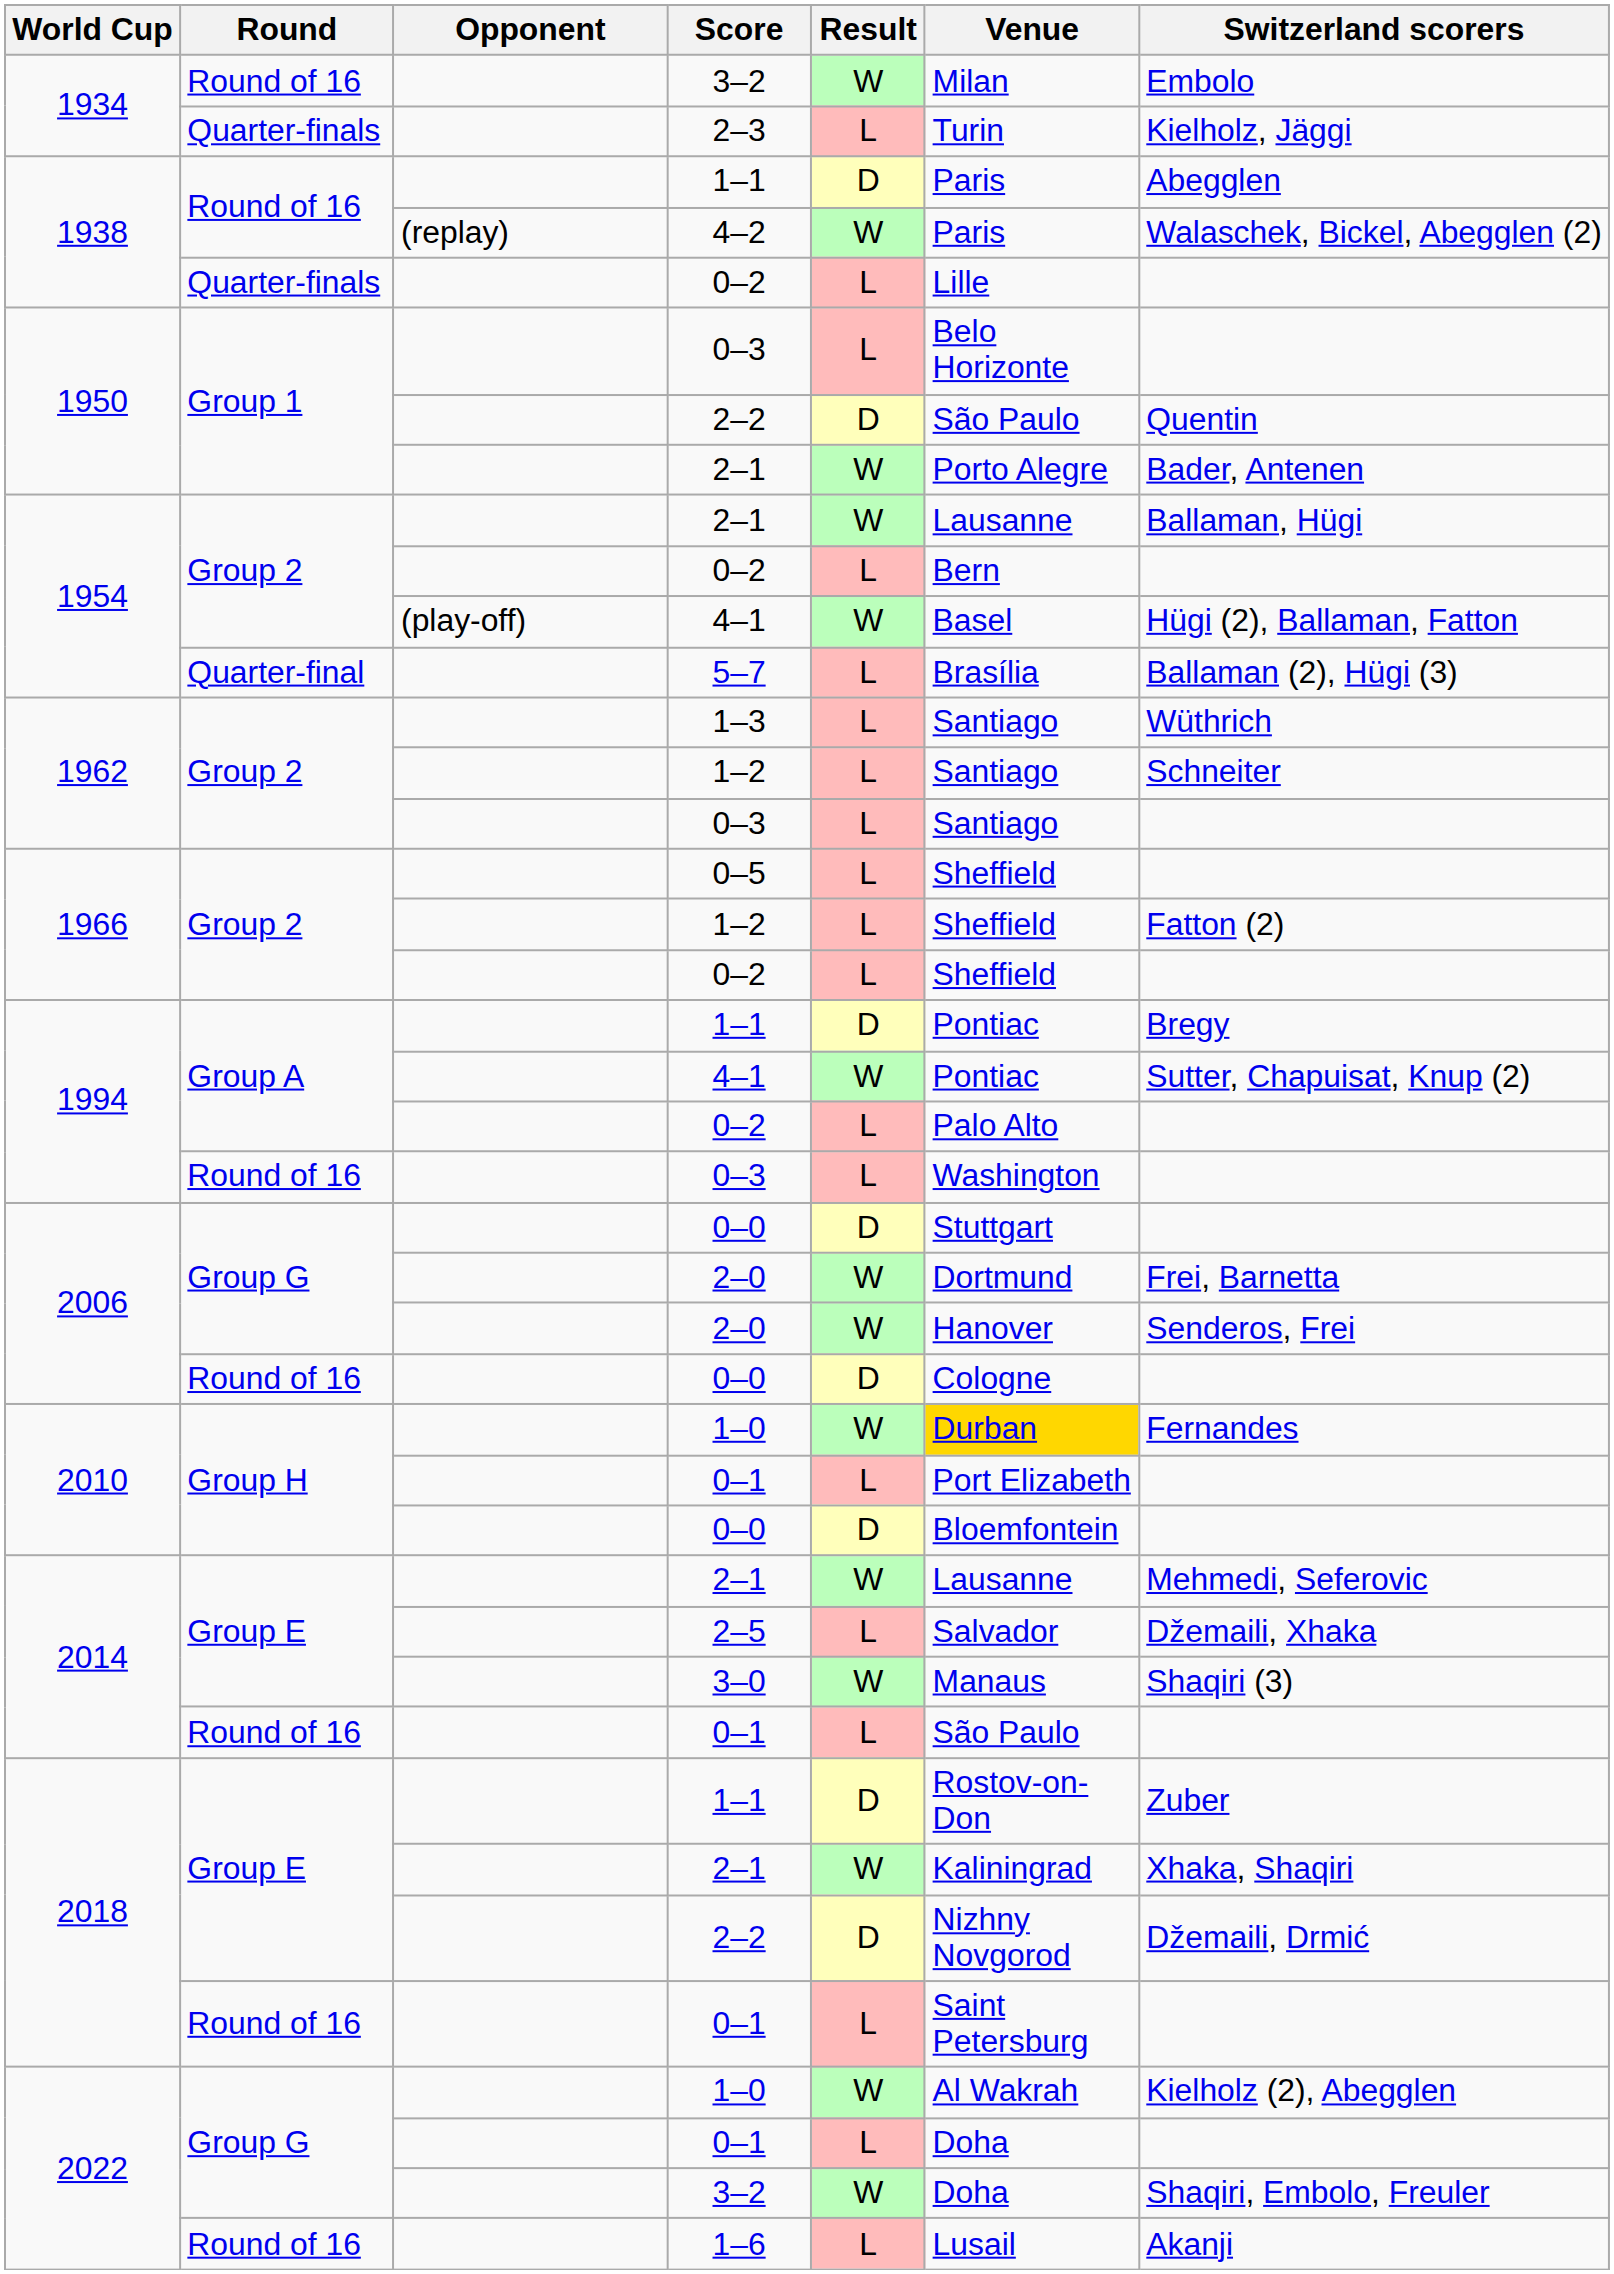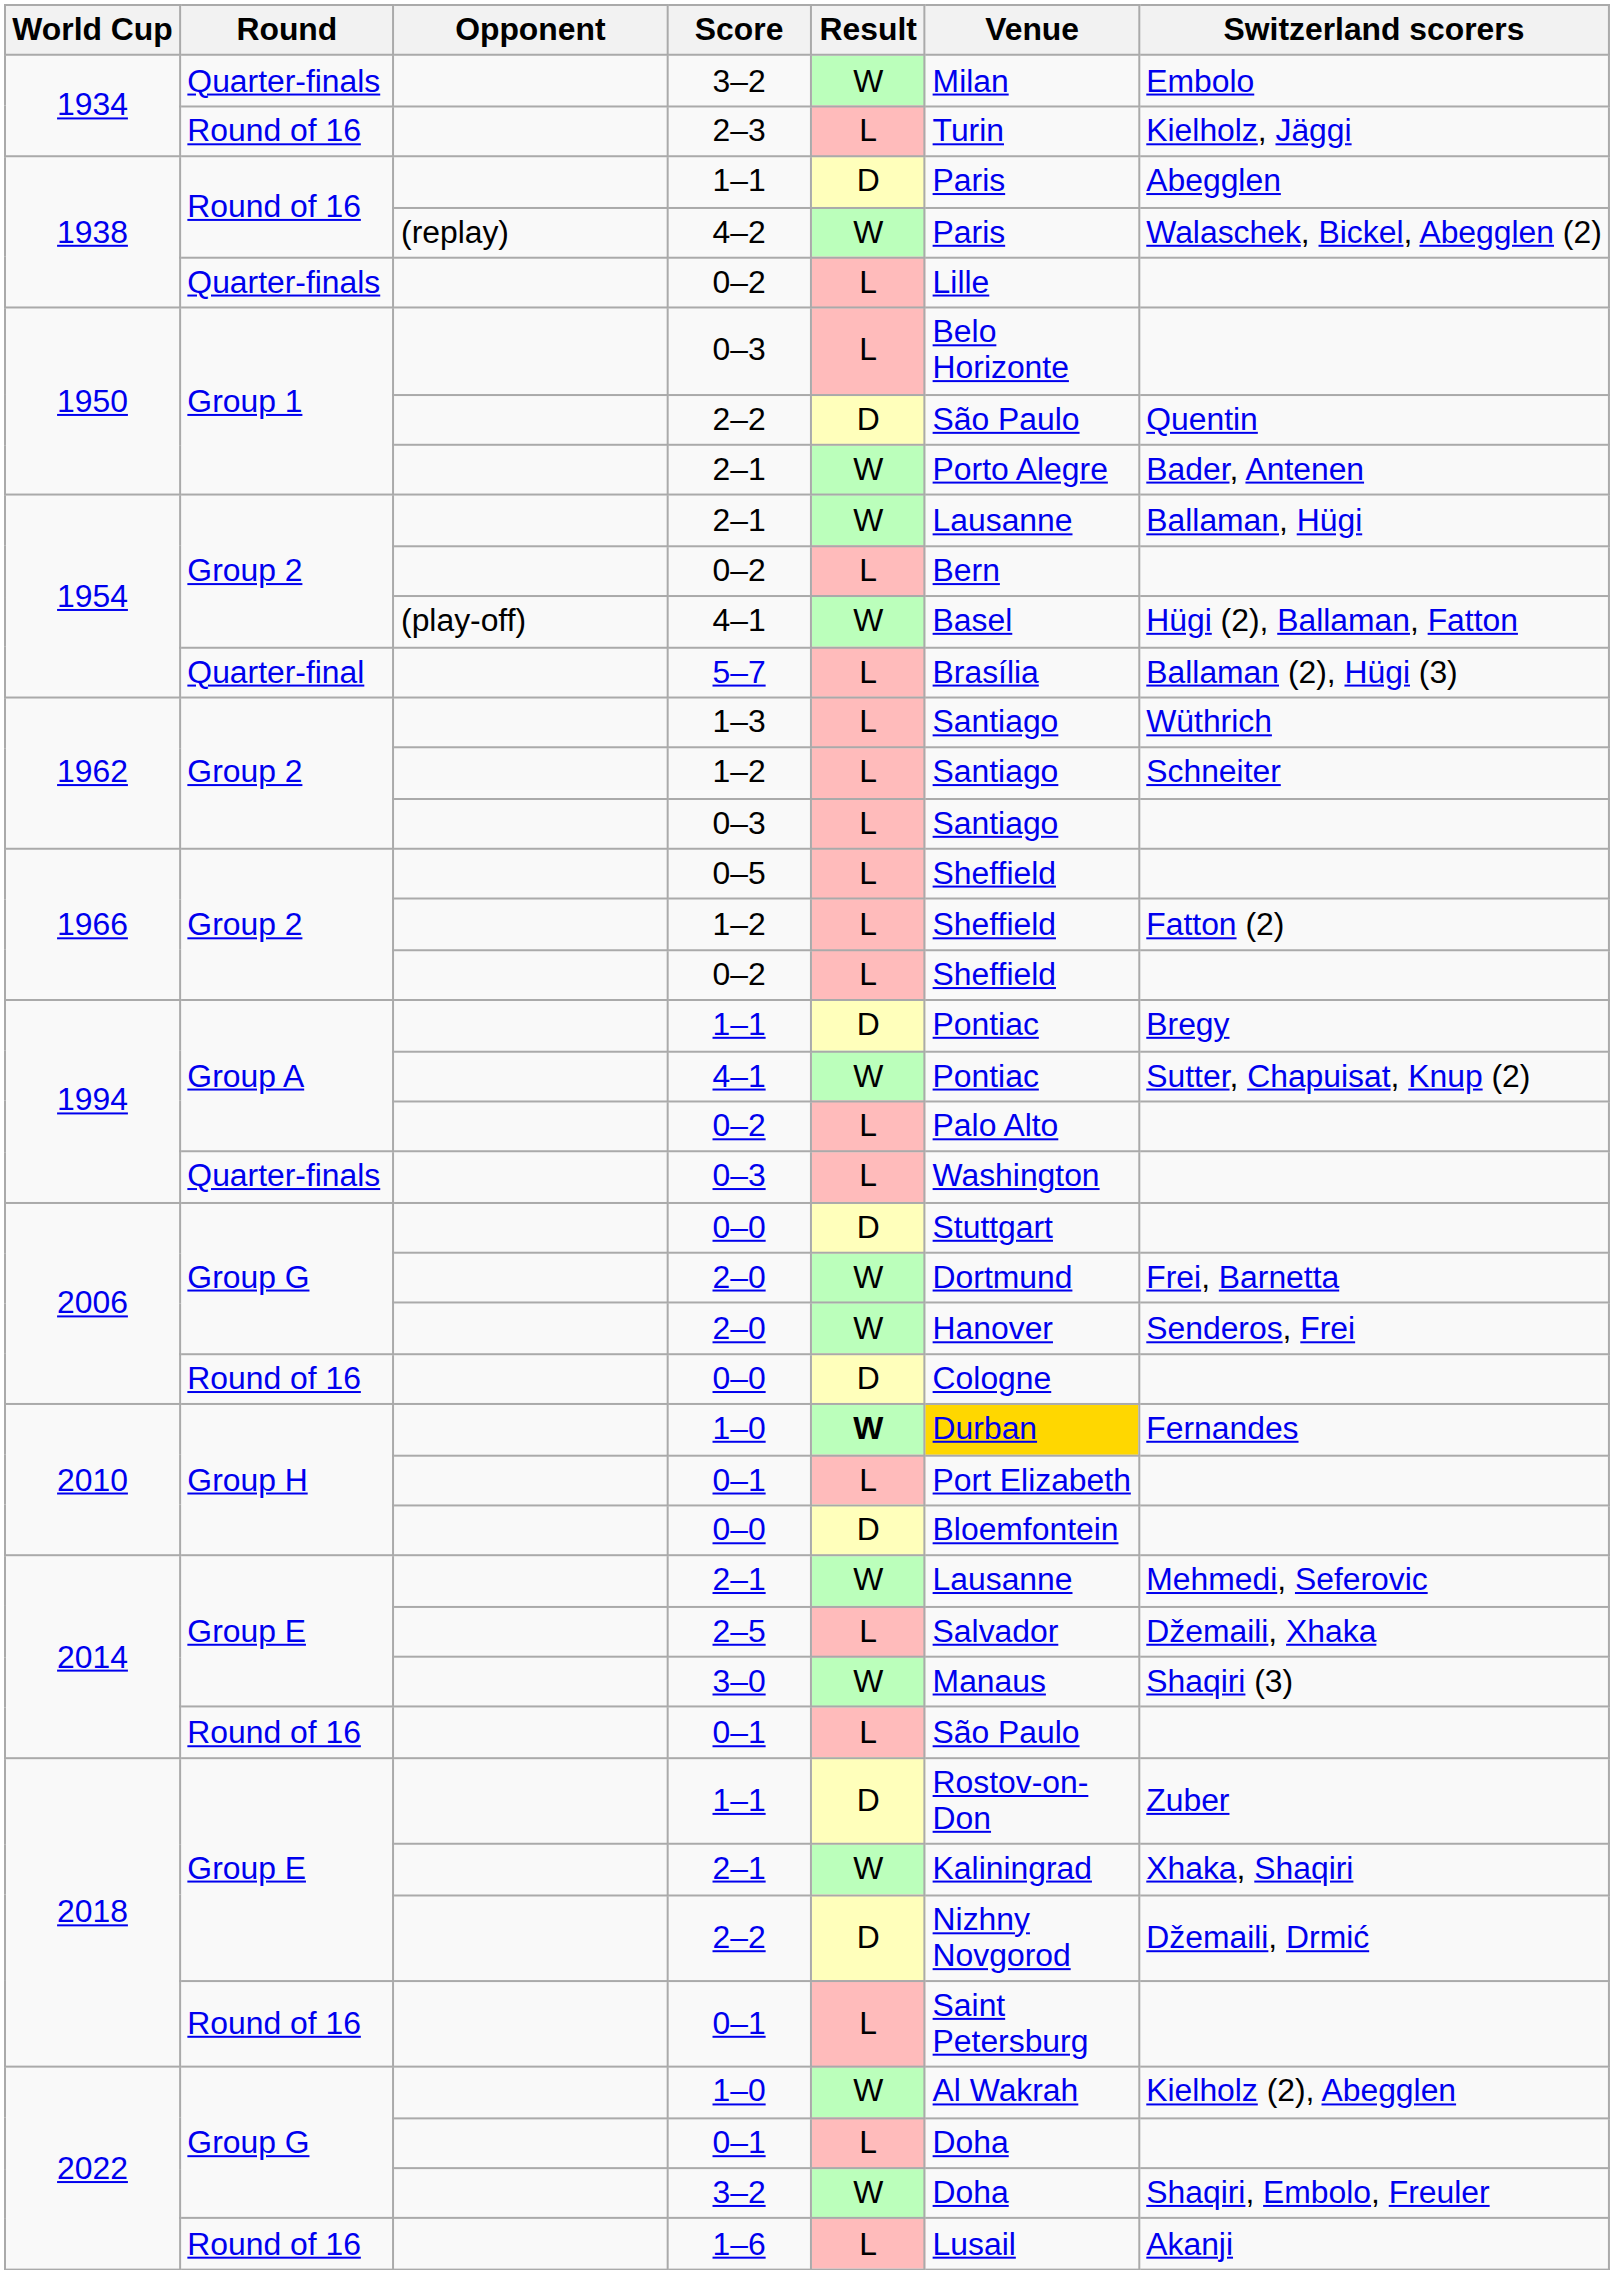 <table class="wikitable sortable" style="text-align:left;">
 <tr>
 <th>World Cup</th>
 <th width=100>Round</th>
 <th width=130>Opponent</th>
 <th width=65>Score</th>
 <th width=50>Result</th>
 <th width=100>Venue</th>
 <th>Switzerland scorers</th>
 </tr>
 <tr>
 <td rowspan="2" align=center><a href='#'>1934</a></td>
-<td><a href='#'>Round of 16</a></td>
+<td><a href='#'>Quarter-finals</a></td>
 <td></td>
 <td align=center>3–2</td>
 <td align=center bgcolor="#bbffbb">W</td>
 <td><a href='#'>Milan</a></td>
 <td><a href='#'>Embolo</a></td>
 </tr>
 <tr>
-<td><a href='#'>Quarter-finals</a></td>
+<td><a href='#'>Round of 16</a></td>
 <td></td>
 <td align=center>2–3</td>
 <td align=center bgcolor="#ffbbbb">L</td>
 <td><a href='#'>Turin</a></td>
 <td><a href='#'>Kielholz</a>, <a href='#'>Jäggi</a></td>
 </tr>
 <tr>
 <td rowspan="3" align=center><a href='#'>1938</a></td>
 <td rowspan="2"><a href='#'>Round of 16</a></td>
 <td></td>
 <td align=center>1–1 </td>
 <td align=center bgcolor="#ffffbb">D</td>
 <td><a href='#'>Paris</a></td>
 <td><a href='#'>Abegglen</a></td>
 </tr>
 <tr>
 <td> (replay)</td>
 <td align=center>4–2</td>
 <td align=center bgcolor="#bbffbb">W</td>
 <td><a href='#'>Paris</a></td>
 <td><a href='#'>Walaschek</a>, <a href='#'>Bickel</a>, <a href='#'>Abegglen</a> (2)</td>
 </tr>
 <tr>
 <td><a href='#'>Quarter-finals</a></td>
 <td></td>
 <td align=center>0–2</td>
 <td align=center bgcolor="#ffbbbb">L</td>
 <td><a href='#'>Lille</a></td>
 <td></td>
 </tr>
 <tr>
 <td rowspan="3" align=center><a href='#'>1950</a></td>
 <td rowspan="3"><a href='#'>Group 1</a></td>
 <td></td>
 <td align=center>0–3</td>
 <td align=center bgcolor="#ffbbbb">L</td>
 <td><a href='#'>Belo Horizonte</a></td>
 <td></td>
 </tr>
 <tr>
 <td></td>
 <td align=center>2–2</td>
 <td align=center bgcolor="#ffffbb">D</td>
 <td><a href='#'>São Paulo</a></td>
 <td><a href='#'>Quentin</a></td>
 </tr>
 <tr>
 <td></td>
 <td align=center>2–1</td>
 <td align=center bgcolor="#bbffbb">W</td>
 <td><a href='#'>Porto Alegre</a></td>
 <td><a href='#'>Bader</a>, <a href='#'>Antenen</a></td>
 </tr>
 <tr>
 <td rowspan="4" align=center><a href='#'>1954</a></td>
 <td rowspan="3"><a href='#'>Group 2</a></td>
 <td></td>
 <td align=center>2–1</td>
 <td align=center bgcolor="#bbffbb">W</td>
 <td><a href='#'>Lausanne</a></td>
 <td><a href='#'>Ballaman</a>, <a href='#'>Hügi</a></td>
 </tr>
 <tr>
 <td></td>
 <td align=center>0–2</td>
 <td align=center bgcolor="#ffbbbb">L</td>
 <td><a href='#'>Bern</a></td>
 <td></td>
 </tr>
 <tr>
 <td> (play-off)</td>
 <td align=center>4–1</td>
 <td align=center bgcolor="#bbffbb">W</td>
 <td><a href='#'>Basel</a></td>
 <td><a href='#'>Hügi</a> (2), <a href='#'>Ballaman</a>, <a href='#'>Fatton</a></td>
 </tr>
 <tr>
 <td><a href='#'>Quarter-final</a></td>
 <td></td>
 <td align=center><a href='#'>5–7</a></td>
 <td align=center bgcolor="#ffbbbb">L</td>
 <td><a href='#'>Brasília</a></td>
 <td><a href='#'>Ballaman</a> (2), <a href='#'>Hügi</a> (3)</td>
 </tr>
 <tr>
 <td rowspan="3" align=center><a href='#'>1962</a></td>
 <td rowspan="3"><a href='#'>Group 2</a></td>
 <td></td>
 <td align=center>1–3</td>
 <td align=center bgcolor="#ffbbbb">L</td>
 <td><a href='#'>Santiago</a></td>
 <td><a href='#'>Wüthrich</a></td>
 </tr>
 <tr>
 <td></td>
 <td align=center>1–2</td>
 <td align=center bgcolor="#ffbbbb">L</td>
 <td><a href='#'>Santiago</a></td>
 <td><a href='#'>Schneiter</a></td>
 </tr>
 <tr>
 <td></td>
 <td align=center>0–3</td>
 <td align=center bgcolor="#ffbbbb">L</td>
 <td><a href='#'>Santiago</a></td>
 <td></td>
 </tr>
 <tr>
 <td rowspan="3" align=center><a href='#'>1966</a></td>
 <td rowspan="3"><a href='#'>Group 2</a></td>
 <td></td>
 <td align=center>0–5</td>
 <td align=center bgcolor="#ffbbbb">L</td>
 <td><a href='#'>Sheffield</a></td>
 <td></td>
 </tr>
 <tr>
 <td></td>
 <td align=center>1–2</td>
 <td align=center bgcolor="#ffbbbb">L</td>
 <td><a href='#'>Sheffield</a></td>
 <td><a href='#'>Fatton</a> (2)</td>
 </tr>
 <tr>
 <td></td>
 <td align=center>0–2</td>
 <td align=center bgcolor="#ffbbbb">L</td>
 <td><a href='#'>Sheffield</a></td>
 <td></td>
 </tr>
 <tr>
 <td rowspan="4" align=center><a href='#'>1994</a></td>
 <td rowspan="3"><a href='#'>Group A</a></td>
 <td></td>
 <td align=center><a href='#'>1–1</a></td>
 <td align=center bgcolor="#ffffbb">D</td>
 <td><a href='#'>Pontiac</a></td>
 <td><a href='#'>Bregy</a></td>
 </tr>
 <tr>
 <td></td>
 <td align=center><a href='#'>4–1</a></td>
 <td align=center bgcolor="#bbffbb">W</td>
 <td><a href='#'>Pontiac</a></td>
 <td><a href='#'>Sutter</a>, <a href='#'>Chapuisat</a>, <a href='#'>Knup</a> (2)</td>
 </tr>
 <tr>
 <td></td>
 <td align=center><a href='#'>0–2</a></td>
 <td align=center bgcolor="#ffbbbb">L</td>
 <td><a href='#'>Palo Alto</a></td>
 <td></td>
 </tr>
 <tr>
-<td><a href='#'>Round of 16</a></td>
+<td><a href='#'>Quarter-finals</a></td>
 <td></td>
 <td align=center><a href='#'>0–3</a></td>
 <td align=center bgcolor="#ffbbbb">L</td>
 <td><a href='#'>Washington</a></td>
 <td></td>
 </tr>
 <tr>
 <td rowspan="4" align=center><a href='#'>2006</a></td>
 <td rowspan="3"><a href='#'>Group G</a></td>
 <td></td>
 <td align=center><a href='#'>0–0</a></td>
 <td align=center bgcolor="#ffffbb">D</td>
 <td><a href='#'>Stuttgart</a></td>
 <td></td>
 </tr>
 <tr>
 <td></td>
 <td align=center><a href='#'>2–0</a></td>
 <td align=center bgcolor="#bbffbb">W</td>
 <td><a href='#'>Dortmund</a></td>
 <td><a href='#'>Frei</a>, <a href='#'>Barnetta</a></td>
 </tr>
 <tr>
 <td></td>
 <td align=center><a href='#'>2–0</a></td>
 <td align=center bgcolor="#bbffbb">W</td>
 <td><a href='#'>Hanover</a></td>
 <td><a href='#'>Senderos</a>, <a href='#'>Frei</a></td>
 </tr>
 <tr>
 <td><a href='#'>Round of 16</a></td>
 <td></td>
 <td align=center><a href='#'>0–0</a> <br></td>
 <td align=center bgcolor="#ffffbb">D</td>
 <td><a href='#'>Cologne</a></td>
 <td></td>
 </tr>
 <tr>
 <td rowspan="3" align=center><a href='#'>2010</a></td>
 <td rowspan="3"><a href='#'>Group H</a></td>
 <td></td>
 <td align=center><a href='#'>1–0</a></td>
-<td align=center bgcolor="#bbffbb">W</td>
+<td align=center bgcolor="#bbffbb"><strong>W</strong></td>
 <td style="background: gold;"><a href='#'>Durban</a></td>
 <td><a href='#'>Fernandes</a></td>
 </tr>
 <tr>
 <td></td>
 <td align=center><a href='#'>0–1</a></td>
 <td align=center bgcolor="#ffbbbb">L</td>
 <td><a href='#'>Port Elizabeth</a></td>
 <td></td>
 </tr>
 <tr>
 <td></td>
 <td align=center><a href='#'>0–0</a></td>
 <td align=center bgcolor="#ffffbb">D</td>
 <td><a href='#'>Bloemfontein</a></td>
 <td></td>
 </tr>
 <tr>
 <td rowspan="4" align=center><a href='#'>2014</a></td>
 <td rowspan="3"><a href='#'>Group E</a></td>
 <td></td>
 <td align=center><a href='#'>2–1</a></td>
 <td align=center bgcolor="#bbffbb">W</td>
 <td><a href='#'>Lausanne</a></td>
 <td><a href='#'>Mehmedi</a>, <a href='#'>Seferovic</a></td>
 </tr>
 <tr>
 <td></td>
 <td align=center><a href='#'>2–5</a></td>
 <td align=center bgcolor="#ffbbbb">L</td>
 <td><a href='#'>Salvador</a></td>
 <td><a href='#'>Džemaili</a>, <a href='#'>Xhaka</a></td>
 </tr>
 <tr>
 <td></td>
 <td align=center><a href='#'>3–0</a></td>
 <td align=center bgcolor="#bbffbb">W</td>
 <td><a href='#'>Manaus</a></td>
 <td><a href='#'>Shaqiri</a> (3)</td>
 </tr>
 <tr>
 <td><a href='#'>Round of 16</a></td>
 <td></td>
 <td align=center><a href='#'>0–1</a> </td>
 <td align=center bgcolor="#ffbbbb">L</td>
 <td><a href='#'>São Paulo</a></td>
 <td></td>
 </tr>
 <tr>
 <td rowspan="4" align=center><a href='#'>2018</a></td>
 <td rowspan="3"><a href='#'>Group E</a></td>
 <td></td>
 <td align=center><a href='#'>1–1</a></td>
 <td align=center bgcolor="#ffffbb">D</td>
 <td><a href='#'>Rostov-on-Don</a></td>
 <td><a href='#'>Zuber</a></td>
 </tr>
 <tr>
 <td></td>
 <td align=center><a href='#'>2–1</a></td>
 <td align=center bgcolor="#bbffbb">W</td>
 <td><a href='#'>Kaliningrad</a></td>
 <td><a href='#'>Xhaka</a>, <a href='#'>Shaqiri</a></td>
 </tr>
 <tr>
 <td></td>
 <td align=center><a href='#'>2–2</a></td>
 <td align=center bgcolor="#ffffbb">D</td>
 <td><a href='#'>Nizhny Novgorod</a></td>
 <td><a href='#'>Džemaili</a>, <a href='#'>Drmić</a></td>
 </tr>
 <tr>
 <td><a href='#'>Round of 16</a></td>
 <td></td>
 <td align=center><a href='#'>0–1</a></td>
 <td align=center bgcolor="#ffbbbb">L</td>
 <td><a href='#'>Saint Petersburg</a></td>
 <td></td>
 </tr>
 <tr>
 <td rowspan="4" align=center><a href='#'>2022</a></td>
 <td rowspan="3"><a href='#'>Group G</a></td>
 <td></td>
 <td align=center><a href='#'>1–0</a></td>
 <td align=center bgcolor="#bbffbb">W</td>
 <td><a href='#'>Al Wakrah</a></td>
 <td><a href='#'>Kielholz</a> (2), <a href='#'>Abegglen</a></td>
 </tr>
 <tr>
 <td></td>
 <td align=center><a href='#'>0–1</a></td>
 <td align=center bgcolor="#ffbbbb">L</td>
 <td><a href='#'>Doha</a></td>
 <td></td>
 </tr>
 <tr>
 <td></td>
 <td align=center><a href='#'>3–2</a></td>
 <td align=center bgcolor="#bbffbb">W</td>
 <td><a href='#'>Doha</a></td>
 <td><a href='#'>Shaqiri</a>, <a href='#'>Embolo</a>, <a href='#'>Freuler</a></td>
 </tr>
 <tr>
 <td><a href='#'>Round of 16</a></td>
 <td></td>
 <td align=center><a href='#'>1–6</a></td>
 <td align="center" bgcolor="#ffbbbb">L</td>
 <td><a href='#'>Lusail</a></td>
 <td><a href='#'>Akanji</a></td>
 </tr>
 </table>
